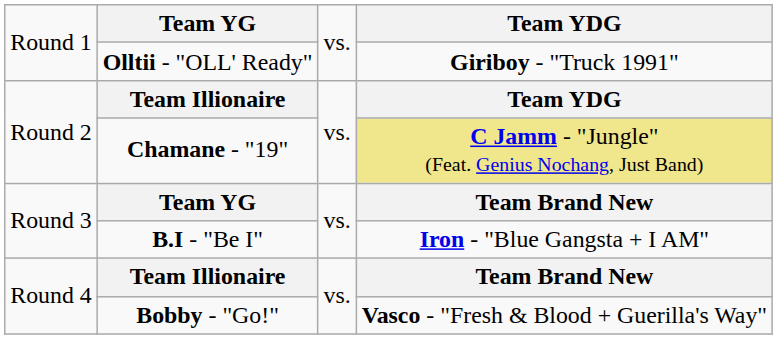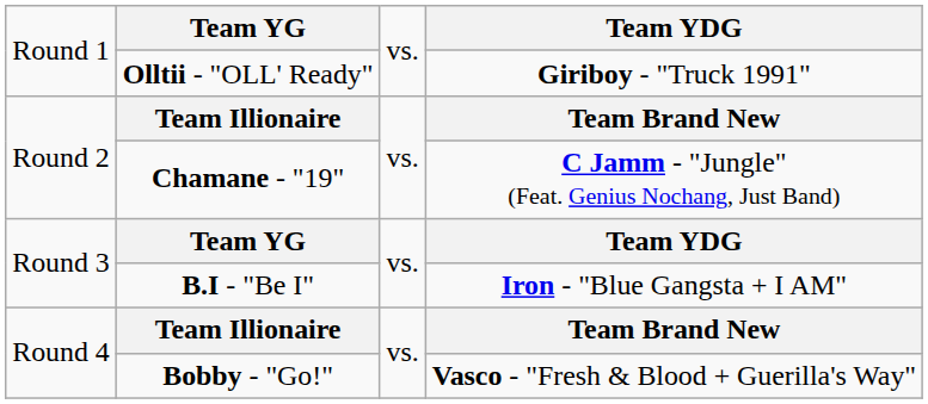 <table class="wikitable" style="text-align:center" border="2">
 <tr>
 <td rowspan="2">Round 1</td>
 <th>Team YG</th>
 <td rowspan="2">vs.</td>
 <th>Team YDG</th>
 </tr>
 <tr>
 <td><strong>Olltii</strong> - "OLL' Ready"</td>
 <td><strong>Giriboy</strong> - "Truck 1991"</td>
 </tr>
 <tr>
 <td rowspan="2">Round 2</td>
 <th>Team Illionaire</th>
 <td rowspan="2">vs.</td>
-<th>Team YDG</th>
+<th>Team Brand New</th>
 </tr>
 <tr>
 <td><strong>Chamane</strong> - "19"</td>
-<td style="background: khaki;"><strong><a href='#'>C Jamm</a></strong> - "Jungle"<br><small>(Feat. <a href='#'>Genius Nochang</a>, Just Band)</small></td>
+<td><strong><a href='#'>C Jamm</a></strong> - "Jungle"<br><small>(Feat. <a href='#'>Genius Nochang</a>, Just Band)</small></td>
 </tr>
 <tr>
 <td rowspan="2">Round 3</td>
 <th>Team YG</th>
 <td rowspan="2">vs.</td>
-<th>Team Brand New</th>
+<th>Team YDG</th>
 </tr>
 <tr>
 <td><strong>B.I</strong> - "Be I"</td>
 <td><strong><a href='#'>Iron</a></strong> - "Blue Gangsta + I AM"</td>
 </tr>
 <tr>
 <td rowspan="2">Round 4</td>
 <th>Team Illionaire</th>
 <td rowspan="2">vs.</td>
 <th>Team Brand New</th>
 </tr>
 <tr>
 <td><strong>Bobby</strong> - "Go!"</td>
 <td><strong>Vasco</strong> - "Fresh & Blood + Guerilla's Way"</td>
 </tr>
 </table>
